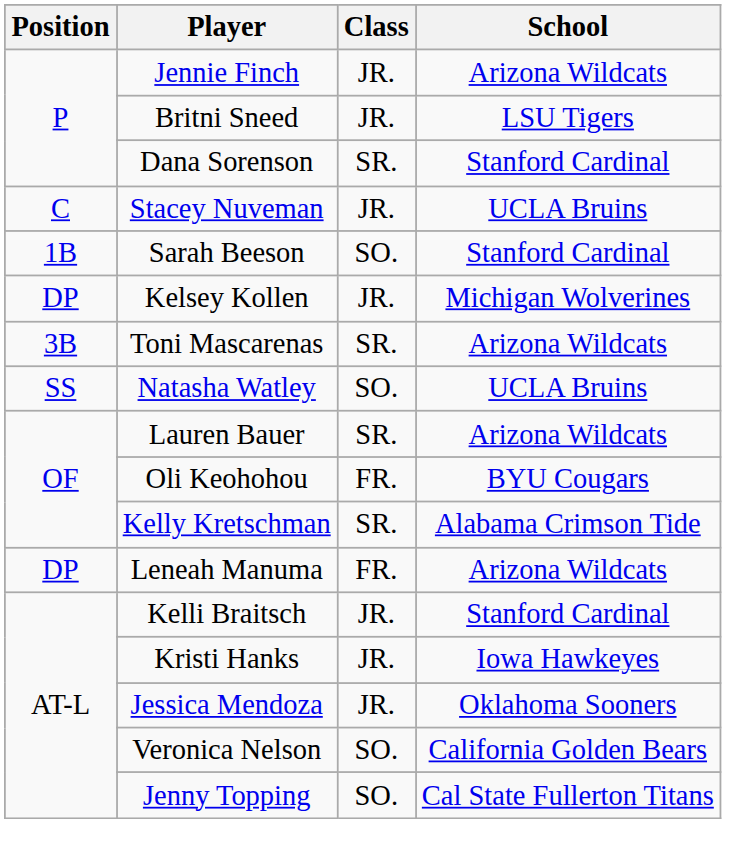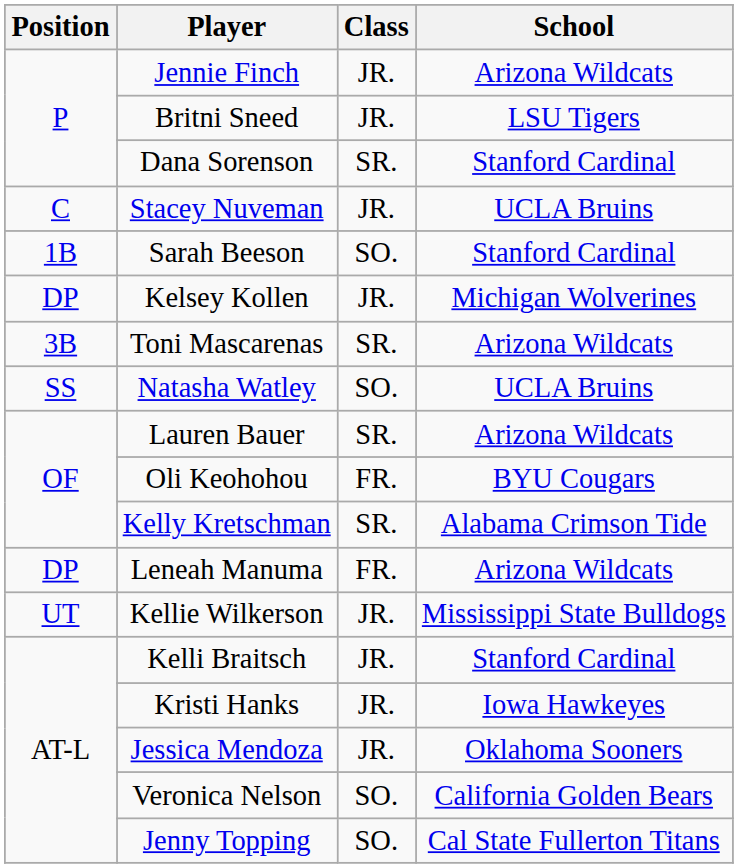 <table class="wikitable">
 <tr>
 <th>Position</th>
 <th>Player</th>
 <th>Class</th>
 <th>School</th>
 </tr>
 <tr align=center>
 <td rowspan=3><a href='#'>P</a></td>
 <td><a href='#'>Jennie Finch</a></td>
 <td>JR.</td>
 <td><a href='#'>Arizona Wildcats</a></td>
 </tr>
 <tr align=center>
 <td>Britni Sneed</td>
 <td>JR.</td>
 <td><a href='#'>LSU Tigers</a></td>
 </tr>
 <tr align=center>
 <td>Dana Sorenson</td>
 <td>SR.</td>
 <td><a href='#'>Stanford Cardinal</a></td>
 </tr>
 <tr align=center>
 <td rowspan=1><a href='#'>C</a></td>
 <td><a href='#'>Stacey Nuveman</a></td>
 <td>JR.</td>
 <td><a href='#'>UCLA Bruins</a></td>
 </tr>
 <tr align=center>
 <td rowspan=1><a href='#'>1B</a></td>
 <td>Sarah Beeson</td>
 <td>SO.</td>
 <td><a href='#'>Stanford Cardinal</a></td>
 </tr>
 <tr align=center>
 <td rowspan=1><a href='#'>DP</a></td>
 <td>Kelsey Kollen</td>
 <td>JR.</td>
 <td><a href='#'>Michigan Wolverines</a></td>
 </tr>
 <tr align=center>
 <td rowspan=1><a href='#'>3B</a></td>
 <td>Toni Mascarenas</td>
 <td>SR.</td>
 <td><a href='#'>Arizona Wildcats</a></td>
 </tr>
 <tr align=center>
 <td rowspan=1><a href='#'>SS</a></td>
 <td><a href='#'>Natasha Watley</a></td>
 <td>SO.</td>
 <td><a href='#'>UCLA Bruins</a></td>
 </tr>
 <tr align=center>
 <td rowspan=3><a href='#'>OF</a></td>
 <td>Lauren Bauer</td>
 <td>SR.</td>
 <td><a href='#'>Arizona Wildcats</a></td>
 </tr>
 <tr align=center>
 <td>Oli Keohohou</td>
 <td>FR.</td>
 <td><a href='#'>BYU Cougars</a></td>
 </tr>
 <tr align=center>
 <td><a href='#'>Kelly Kretschman</a></td>
 <td>SR.</td>
 <td><a href='#'>Alabama Crimson Tide</a></td>
 </tr>
 <tr align=center>
 <td rowspan=1><a href='#'>DP</a></td>
 <td>Leneah Manuma</td>
 <td>FR.</td>
 <td><a href='#'>Arizona Wildcats</a></td>
 </tr>
 <tr align=center>
+<td rowspan=1><a href='#'>UT</a></td>
+<td>Kellie Wilkerson</td>
+<td>JR.</td>
+<td><a href='#'>Mississippi State Bulldogs</a></td>
+</tr>
+<tr align=center>
 <td rowspan=5>AT-L</td>
 <td>Kelli Braitsch</td>
 <td>JR.</td>
 <td><a href='#'>Stanford Cardinal</a></td>
 </tr>
 <tr align=center>
 <td>Kristi Hanks</td>
 <td>JR.</td>
 <td><a href='#'>Iowa Hawkeyes</a></td>
 </tr>
 <tr align=center>
 <td><a href='#'>Jessica Mendoza</a></td>
 <td>JR.</td>
 <td><a href='#'>Oklahoma Sooners</a></td>
 </tr>
 <tr align=center>
 <td>Veronica Nelson</td>
 <td>SO.</td>
 <td><a href='#'>California Golden Bears</a></td>
 </tr>
 <tr align=center>
 <td><a href='#'>Jenny Topping</a></td>
 <td>SO.</td>
 <td><a href='#'>Cal State Fullerton Titans</a></td>
 </tr>
 </table>
